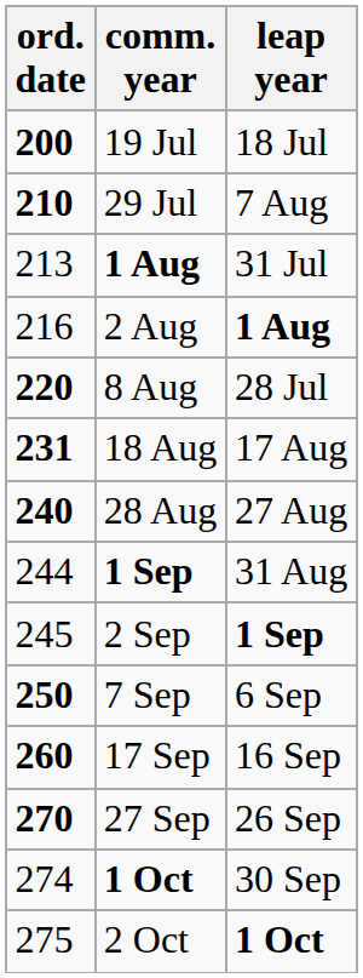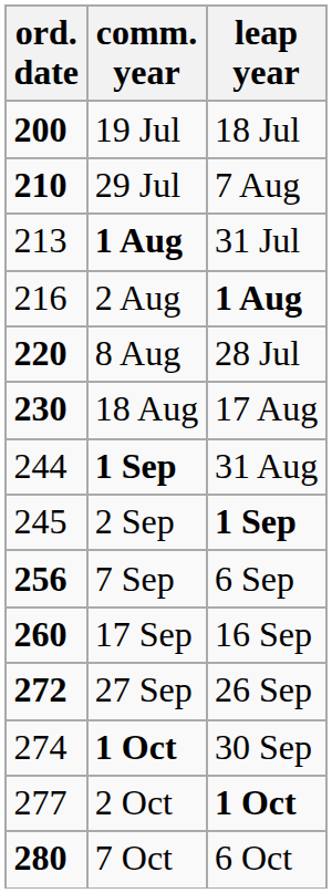 <table class="wikitable" style="float:left">
 <tr>
 <th>ord. <br> date</th>
 <th>comm. <br> year</th>
 <th>leap <br> year</th>
 </tr>
 <tr>
 <td><strong>200</strong></td>
 <td>19 Jul</td>
 <td>18 Jul</td>
 </tr>
 <tr>
 <td><strong>210</strong></td>
 <td>29 Jul</td>
 <td>7 Aug</td>
 </tr>
 <tr>
 <td>213</td>
 <td><strong>1 Aug</strong></td>
 <td>31 Jul</td>
 </tr>
 <tr>
 <td>216</td>
 <td>2 Aug</td>
 <td><strong>1 Aug</strong></td>
 </tr>
 <tr>
 <td><strong>220</strong></td>
 <td>8 Aug</td>
 <td>28 Jul</td>
 </tr>
 <tr>
-<td><strong>231</strong></td>
+<td><strong>230</strong></td>
 <td>18 Aug</td>
 <td>17 Aug</td>
-</tr>
-<tr>
-<td><strong>240</strong></td>
-<td>28 Aug</td>
-<td>27 Aug</td>
 </tr>
 <tr>
 <td>244</td>
 <td><strong>1 Sep</strong></td>
 <td>31 Aug</td>
 </tr>
 <tr>
 <td>245</td>
 <td>2 Sep</td>
 <td><strong>1 Sep</strong></td>
 </tr>
 <tr>
-<td><strong>250</strong></td>
+<td><strong>256</strong></td>
 <td>7 Sep</td>
 <td>6 Sep</td>
 </tr>
 <tr>
 <td><strong>260</strong></td>
 <td>17 Sep</td>
 <td>16 Sep</td>
 </tr>
 <tr>
-<td><strong>270</strong></td>
+<td><strong>272</strong></td>
 <td>27 Sep</td>
 <td>26 Sep</td>
 </tr>
 <tr>
 <td>274</td>
 <td><strong>1 Oct</strong></td>
 <td>30 Sep</td>
 </tr>
 <tr>
-<td>275</td>
+<td>277</td>
 <td>2 Oct</td>
 <td><strong>1 Oct</strong></td>
 </tr>
+<tr>
+<td><strong>280</strong></td>
+<td>7 Oct</td>
+<td>6 Oct</td>
+</tr>
 </table>
